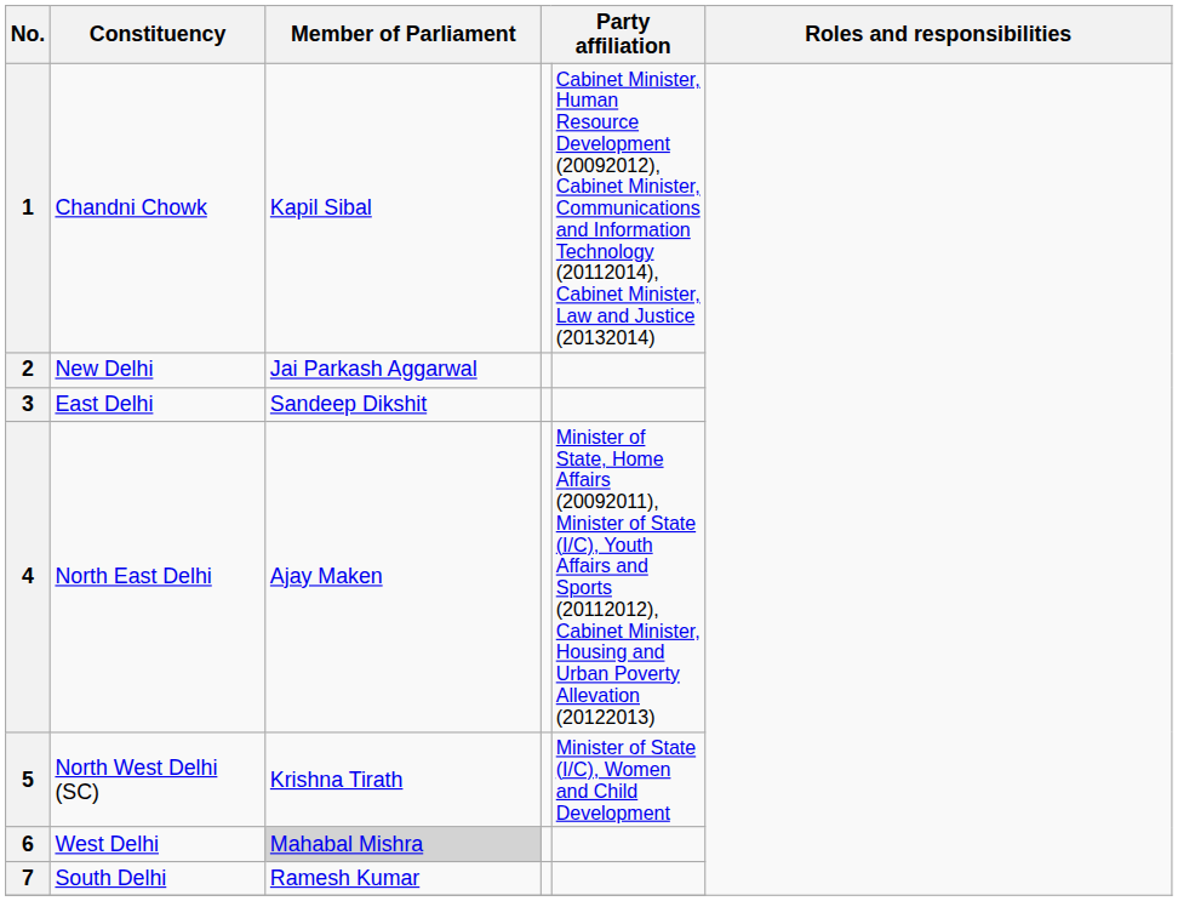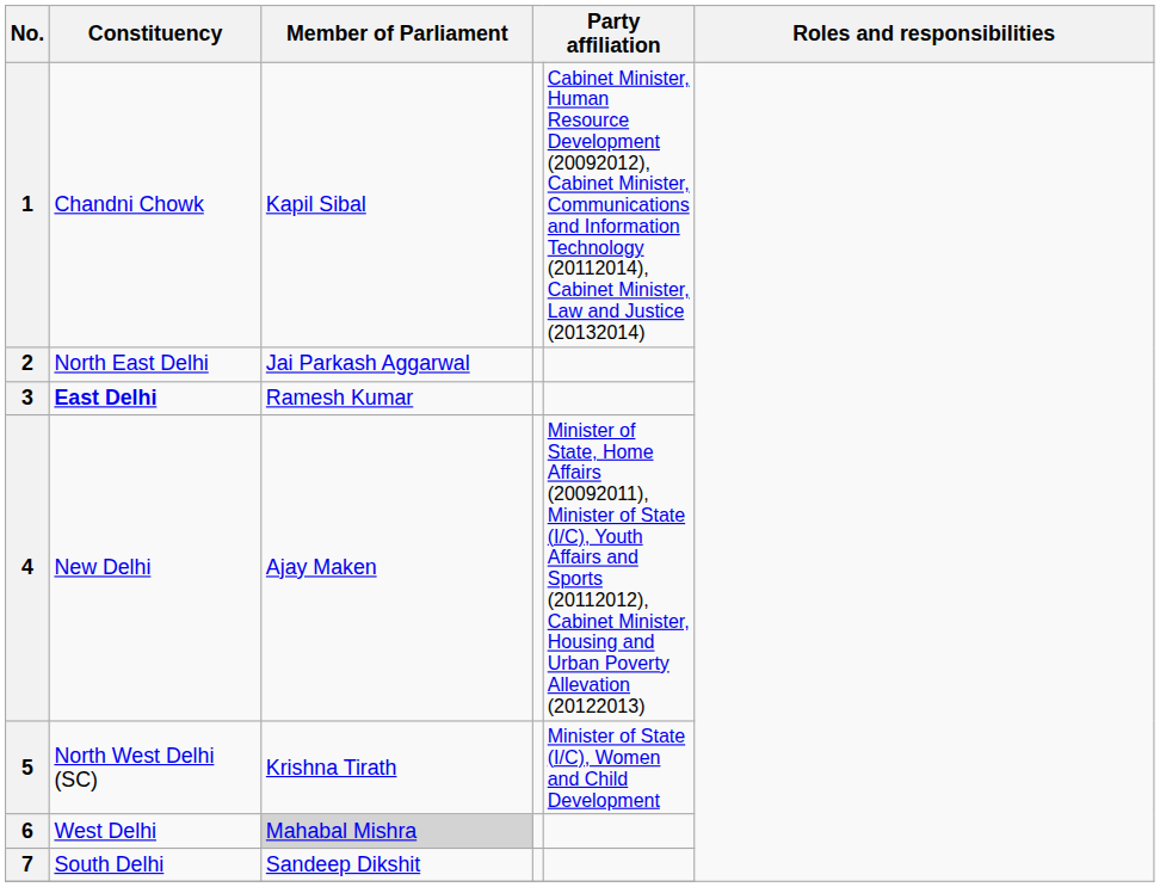 <table class="wikitable">
 <tr style="text-align:center;">
 <th>No.</th>
 <th style="width:12em">Constituency</th>
 <th style="width:18em">Member of Parliament</th>
 <th colspan="2" style="width:18em">Party affiliation</th>
 <th style="width:32em">Roles and responsibilities</th>
 </tr>
 <tr>
 <th>1</th>
 <td><a href='#'>Chandni Chowk</a></td>
 <td><a href='#'>Kapil Sibal</a></td>
 <td></td>
 <td style="font-size:90%"><a href='#'>Cabinet Minister, Human Resource Development</a> (20092012),<br><a href='#'>Cabinet Minister, Communications and Information Technology</a> (20112014),<br><a href='#'>Cabinet Minister, Law and Justice</a> (20132014)</td>
 </tr>
 <tr>
 <th>2</th>
-<td><a href='#'>New Delhi</a></td>
+<td><a href='#'>North East Delhi</a></td>
 <td><a href='#'>Jai Parkash Aggarwal</a></td>
 <td></td>
 <td></td>
 </tr>
 <tr>
 <th>3</th>
-<td><a href='#'>East Delhi</a></td>
-<td><a href='#'>Sandeep Dikshit</a></td>
+<td><strong><a href='#'>East Delhi</a></strong></td>
+<td><a href='#'>Ramesh Kumar</a></td>
 <td></td>
 <td></td>
 </tr>
 <tr>
 <th>4</th>
-<td><a href='#'>North East Delhi</a></td>
+<td><a href='#'>New Delhi</a></td>
 <td><a href='#'>Ajay Maken</a></td>
 <td></td>
 <td style="font-size:90%"><a href='#'>Minister of State, Home Affairs</a> (20092011),<br><a href='#'>Minister of State (I/C), Youth Affairs and Sports</a> (20112012),<br><a href='#'>Cabinet Minister, Housing and Urban Poverty Allevation</a> (20122013)</td>
 </tr>
 <tr>
 <th>5</th>
 <td><a href='#'>North West Delhi</a> (SC)</td>
 <td><a href='#'>Krishna Tirath</a></td>
 <td></td>
 <td style="font-size:90%"><a href='#'>Minister of State (I/C), Women and Child Development</a></td>
 </tr>
 <tr>
 <th>6</th>
 <td><a href='#'>West Delhi</a></td>
 <td style="background: lightgrey;"><a href='#'>Mahabal Mishra</a></td>
 <td></td>
 <td></td>
 </tr>
 <tr>
 <th>7</th>
 <td><a href='#'>South Delhi</a></td>
-<td><a href='#'>Ramesh Kumar</a></td>
+<td><a href='#'>Sandeep Dikshit</a></td>
 <td></td>
 <td></td>
 </tr>
 <tr>
 </tr>
 </table>
